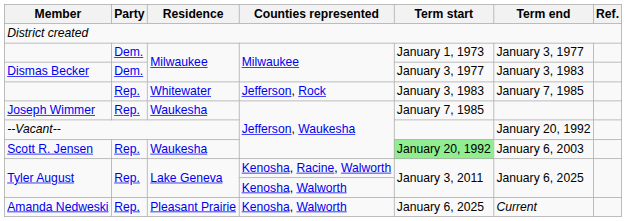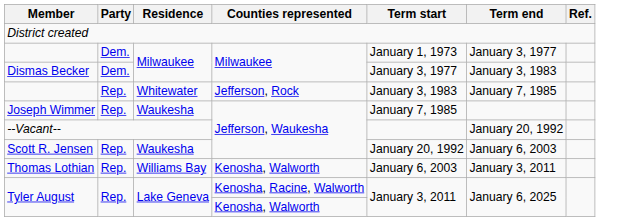 <table class="wikitable">
 <tr>
 <th>Member</th>
 <th>Party</th>
 <th>Residence</th>
 <th>Counties represented</th>
 <th>Term start</th>
 <th>Term end</th>
 <th>Ref.</th>
 </tr>
 <tr>
 <td colspan="7"><em>District created</em></td>
 </tr>
 <tr>
 <td></td>
 <td><a href='#'>Dem.</a></td>
 <td rowspan="2"><a href='#'>Milwaukee</a></td>
 <td rowspan="2"><a href='#'>Milwaukee</a></td>
 <td>January 1, 1973</td>
 <td>January 3, 1977</td>
 <td></td>
 </tr>
 <tr>
 <td><a href='#'>Dismas Becker</a></td>
 <td><a href='#'>Dem.</a></td>
 <td>January 3, 1977</td>
 <td>January 3, 1983</td>
 <td></td>
 </tr>
 <tr>
 <td></td>
 <td><a href='#'>Rep.</a></td>
 <td><a href='#'>Whitewater</a></td>
 <td><a href='#'>Jefferson</a>, <a href='#'>Rock</a></td>
 <td>January 3, 1983</td>
 <td>January 7, 1985</td>
 <td></td>
 </tr>
 <tr>
 <td><a href='#'>Joseph Wimmer</a></td>
 <td><a href='#'>Rep.</a></td>
 <td><a href='#'>Waukesha</a></td>
 <td rowspan="3"><a href='#'>Jefferson</a>, <a href='#'>Waukesha</a></td>
 <td>January 7, 1985</td>
 <td></td>
 <td></td>
 </tr>
 <tr>
 <td colspan="3"><em>--Vacant--</em></td>
 <td></td>
 <td>January 20, 1992</td>
 <td></td>
 </tr>
 <tr>
 <td><a href='#'>Scott R. Jensen</a></td>
 <td><a href='#'>Rep.</a></td>
 <td><a href='#'>Waukesha</a></td>
-<td style="background: lightgreen;">January 20, 1992</td>
+<td>January 20, 1992</td>
 <td>January 6, 2003</td>
+<td></td>
+</tr>
+<tr>
+<td><a href='#'>Thomas Lothian</a></td>
+<td><a href='#'>Rep.</a></td>
+<td><a href='#'>Williams Bay</a></td>
+<td><a href='#'>Kenosha</a>, <a href='#'>Walworth</a></td>
+<td>January 6, 2003</td>
+<td>January 3, 2011</td>
 <td></td>
 </tr>
 <tr>
 <td rowspan="2"><a href='#'>Tyler August</a></td>
 <td rowspan="2" ><a href='#'>Rep.</a></td>
 <td rowspan="2"><a href='#'>Lake Geneva</a></td>
 <td><a href='#'>Kenosha</a>, <a href='#'>Racine</a>, <a href='#'>Walworth</a></td>
 <td rowspan="2">January 3, 2011</td>
 <td rowspan="2">January 6, 2025</td>
 <td rowspan="2"></td>
 </tr>
 <tr>
 <td><a href='#'>Kenosha</a>, <a href='#'>Walworth</a></td>
 </tr>
-<tr>
-<td><a href='#'>Amanda Nedweski</a></td>
-<td><a href='#'>Rep.</a></td>
-<td><a href='#'>Pleasant Prairie</a></td>
-<td><a href='#'>Kenosha</a>, <a href='#'>Walworth</a></td>
-<td>January 6, 2025</td>
-<td><em>Current</em></td>
-<td></td>
-</tr>
 </table>
